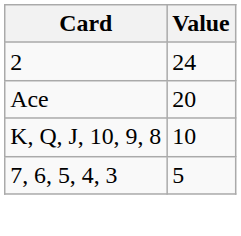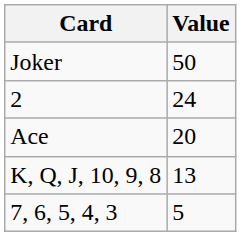 <table class="wikitable">
 <tr>
 <th>Card</th>
 <th>Value</th>
+</tr>
+<tr>
+<td>Joker</td>
+<td>50</td>
 </tr>
 <tr>
 <td>2</td>
 <td>24</td>
 </tr>
 <tr>
 <td>Ace</td>
 <td>20</td>
 </tr>
 <tr>
 <td>K, Q, J, 10, 9, 8</td>
-<td>10</td>
+<td>13</td>
 </tr>
 <tr>
 <td>7, 6, 5, 4, 3</td>
 <td>5</td>
 </tr>
 </table>
